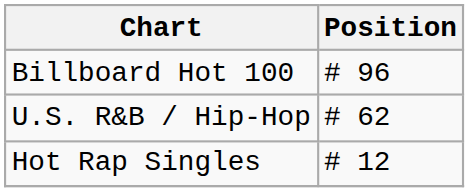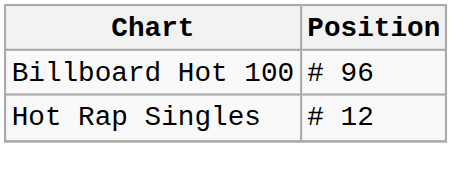 <table class="wikitable">
 <tr>
 <th align="left">Chart</th>
 <th align="left">Position</th>
 </tr>
 <tr>
 <td align="left">Billboard Hot 100</td>
 <td align="left"># 96</td>
 </tr>
 <tr>
-<td align="left">U.S. R&B / Hip-Hop</td>
-<td align="left"># 62</td>
-</tr>
-<tr>
 <td align="left">Hot Rap Singles</td>
 <td align="left"># 12</td>
 </tr>
 <tr>
 </tr>
 </table>
